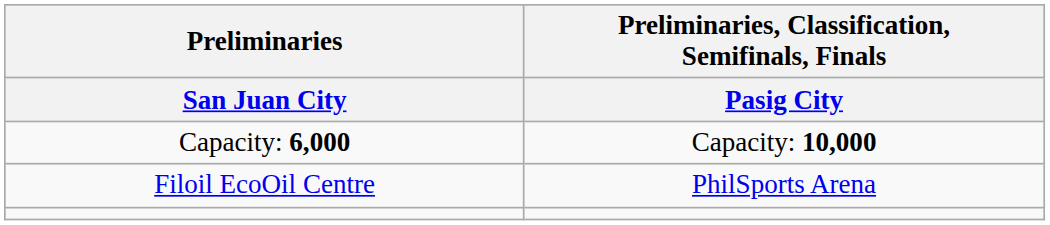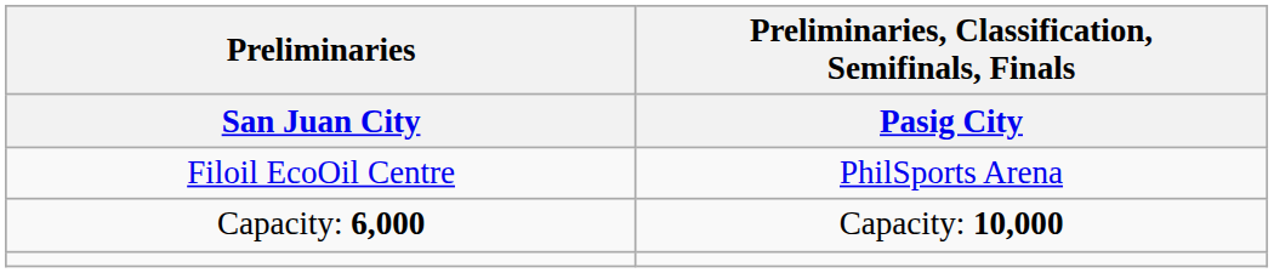 <table class="wikitable" style="text-align:center">
 <tr>
 <th width=300>Preliminaries</th>
 <th width=300>Preliminaries, Classification,<br>Semifinals, Finals</th>
 </tr>
 <tr>
 <th><a href='#'>San Juan City</a></th>
 <th><a href='#'>Pasig City</a></th>
 </tr>
 <tr>
+<td><a href='#'>Filoil EcoOil Centre</a></td>
+<td><a href='#'>PhilSports Arena</a></td>
+</tr>
+<tr>
 <td>Capacity: <strong>6,000</strong></td>
 <td>Capacity: <strong>10,000</strong></td>
-</tr>
-<tr>
-<td><a href='#'>Filoil EcoOil Centre</a></td>
-<td><a href='#'>PhilSports Arena</a></td>
 </tr>
 <tr>
 <td></td>
 <td></td>
 </tr>
 </table>
